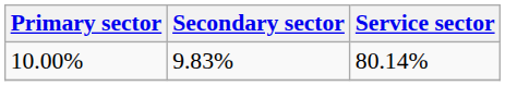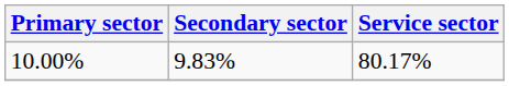 <table class="wikitable" border="1">
 <tr>
 <th><a href='#'>Primary sector</a></th>
 <th><a href='#'>Secondary sector</a></th>
 <th><a href='#'>Service sector</a></th>
 </tr>
 <tr>
 <td>10.00%</td>
 <td>9.83%</td>
-<td>80.14%</td>
+<td>80.17%</td>
 </tr>
 <tr>
 </tr>
 </table>
